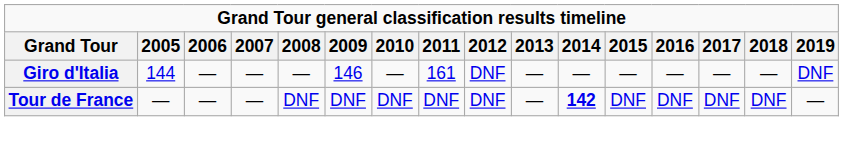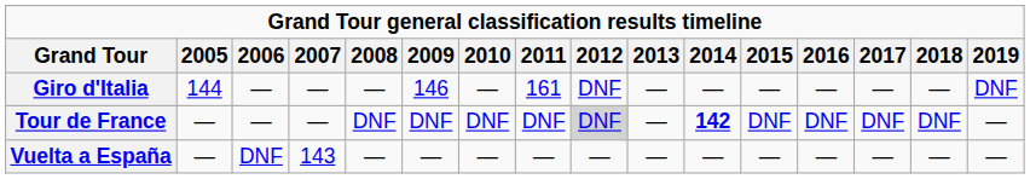 <table class="wikitable plainrowheaders">
 <tr>
 <td colspan=16 align="center"><strong>Grand Tour general classification results timeline</strong></td>
 </tr>
 <tr>
 <th scope="col">Grand Tour</th>
 <th scope="col">2005</th>
 <th scope="col">2006</th>
 <th scope="col">2007</th>
 <th scope="col">2008</th>
 <th scope="col">2009</th>
 <th scope="col">2010</th>
 <th scope="col">2011</th>
 <th scope="col">2012</th>
 <th scope="col">2013</th>
 <th scope="col">2014</th>
 <th scope="col">2015</th>
 <th scope="col">2016</th>
 <th scope="col">2017</th>
 <th scope="col">2018</th>
 <th scope="col">2019</th>
 </tr>
 <tr style="text-align:center;">
 <th scope="row"> <a href='#'>Giro d'Italia</a></th>
 <td><a href='#'>144</a></td>
 <td>—</td>
 <td>—</td>
 <td>—</td>
 <td><a href='#'>146</a></td>
 <td>—</td>
 <td><a href='#'>161</a></td>
 <td><a href='#'>DNF</a></td>
 <td>—</td>
 <td>—</td>
 <td>—</td>
 <td>—</td>
 <td>—</td>
 <td>—</td>
 <td><a href='#'>DNF</a></td>
 </tr>
 <tr style="text-align:center;">
 <th scope="row"> <a href='#'>Tour de France</a></th>
 <td>—</td>
 <td>—</td>
 <td>—</td>
 <td><a href='#'>DNF</a></td>
 <td><a href='#'>DNF</a></td>
 <td><a href='#'>DNF</a></td>
 <td><a href='#'>DNF</a></td>
-<td><a href='#'>DNF</a></td>
+<td style="background: lightgrey;"><a href='#'>DNF</a></td>
 <td>—</td>
 <td><strong><a href='#'>142</a></strong></td>
 <td><a href='#'>DNF</a></td>
 <td><a href='#'>DNF</a></td>
 <td><a href='#'>DNF</a></td>
 <td><a href='#'>DNF</a></td>
 <td>—</td>
 </tr>
+<tr style="text-align:center;">
+<th scope="row"> <a href='#'>Vuelta a España</a></th>
+<td>—</td>
+<td><a href='#'>DNF</a></td>
+<td><a href='#'>143</a></td>
+<td>—</td>
+<td>—</td>
+<td>—</td>
+<td>—</td>
+<td>—</td>
+<td>—</td>
+<td>—</td>
+<td>—</td>
+<td>—</td>
+<td>—</td>
+<td>—</td>
+<td>—</td>
+</tr>
 </table>
